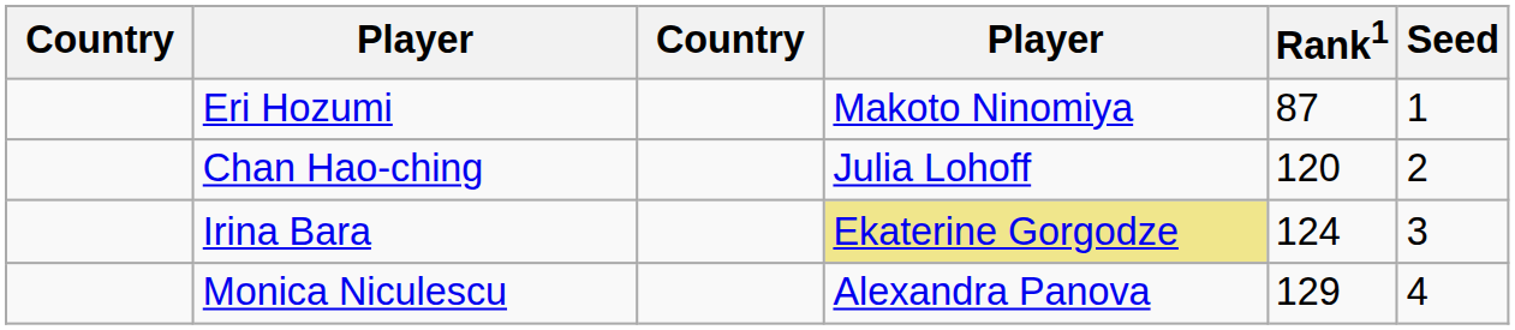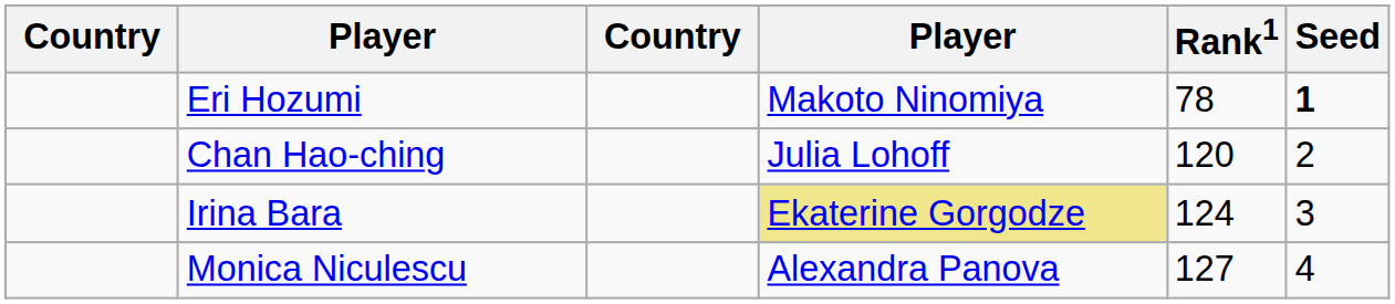 <table class="sortable wikitable">
 <tr>
 <th width="70">Country</th>
 <th width="175">Player</th>
 <th width="70">Country</th>
 <th width="175">Player</th>
 <th>Rank<sup>1</sup></th>
 <th>Seed</th>
 </tr>
 <tr>
 <td></td>
 <td><a href='#'>Eri Hozumi</a></td>
 <td></td>
 <td><a href='#'>Makoto Ninomiya</a></td>
-<td>87</td>
-<td>1</td>
+<td>78</td>
+<td><strong>1</strong></td>
 </tr>
 <tr>
 <td></td>
 <td><a href='#'>Chan Hao-ching</a></td>
 <td></td>
 <td><a href='#'>Julia Lohoff</a></td>
 <td>120</td>
 <td>2</td>
 </tr>
 <tr>
 <td></td>
 <td><a href='#'>Irina Bara</a></td>
 <td></td>
 <td style="background: khaki;"><a href='#'>Ekaterine Gorgodze</a></td>
 <td>124</td>
 <td>3</td>
 </tr>
 <tr>
 <td></td>
 <td><a href='#'>Monica Niculescu</a></td>
 <td></td>
 <td><a href='#'>Alexandra Panova</a></td>
-<td>129</td>
+<td>127</td>
 <td>4</td>
 </tr>
 </table>
